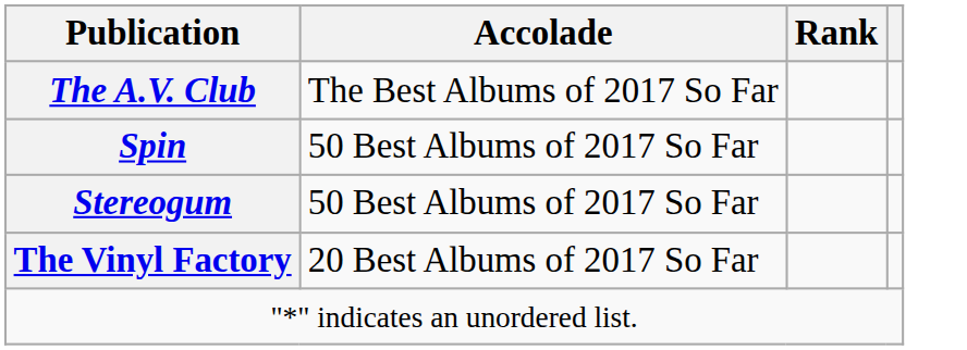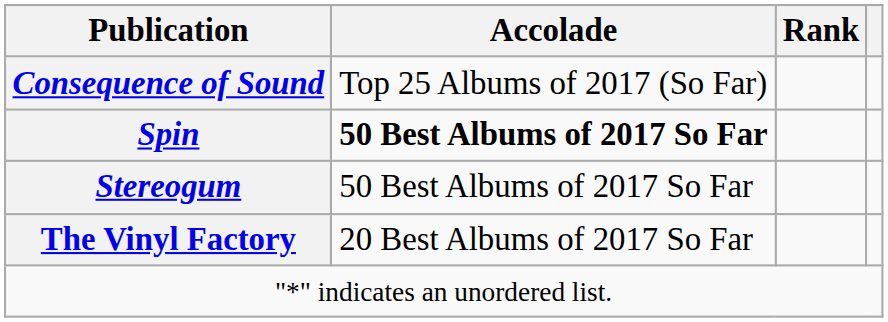 <table class="sortable wikitable plainrowheaders">
 <tr>
 <th>Publication</th>
 <th>Accolade</th>
 <th>Rank</th>
 <th class="unsortable"></th>
 </tr>
 <tr>
-<th scope="row"><em><a href='#'>The A.V. Club</a></em></th>
-<td>The Best Albums of 2017 So Far</td>
+<th scope="row"><em><a href='#'>Consequence of Sound</a></em></th>
+<td>Top 25 Albums of 2017 (So Far)</td>
 <td></td>
 <td></td>
 </tr>
 <tr>
 <th scope="row"><em><a href='#'>Spin</a></em></th>
-<td>50 Best Albums of 2017 So Far</td>
+<td><strong>50 Best Albums of 2017 So Far</strong></td>
 <td></td>
 <td></td>
 </tr>
 <tr>
 <th scope="row"><em><a href='#'>Stereogum</a></em></th>
 <td>50 Best Albums of 2017 So Far</td>
 <td></td>
 <td></td>
 </tr>
 <tr>
 <th scope="row"><a href='#'>The Vinyl Factory</a></th>
 <td>20 Best Albums of 2017 So Far</td>
 <td></td>
 <td></td>
 </tr>
 <tr>
 <td colspan=4 style="text-align:center;"><small>"*" indicates an unordered list.</small></td>
 </tr>
 </table>
